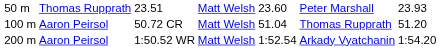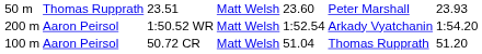 <table>
 <tr>
 <td>50 m</td>
 <td> <a href='#'>Thomas Rupprath</a></td>
 <td>23.51</td>
 <td> <a href='#'>Matt Welsh</a></td>
 <td>23.60</td>
 <td> <a href='#'>Peter Marshall</a></td>
 <td>23.93</td>
 </tr>
 <tr>
+<td>200 m</td>
+<td> <a href='#'>Aaron Peirsol</a></td>
+<td>1:50.52 WR</td>
+<td> <a href='#'>Matt Welsh</a></td>
+<td>1:52.54</td>
+<td> <a href='#'>Arkady Vyatchanin</a></td>
+<td>1:54.20</td>
+</tr>
+<tr>
 <td>100 m</td>
 <td> <a href='#'>Aaron Peirsol</a></td>
 <td>50.72 CR</td>
 <td> <a href='#'>Matt Welsh</a></td>
 <td>51.04</td>
 <td> <a href='#'>Thomas Rupprath</a></td>
 <td>51.20</td>
 </tr>
-<tr>
-<td>200 m</td>
-<td> <a href='#'>Aaron Peirsol</a></td>
-<td>1:50.52 WR</td>
-<td> <a href='#'>Matt Welsh</a></td>
-<td>1:52.54</td>
-<td> <a href='#'>Arkady Vyatchanin</a></td>
-<td>1:54.20</td>
-</tr>
 </table>
